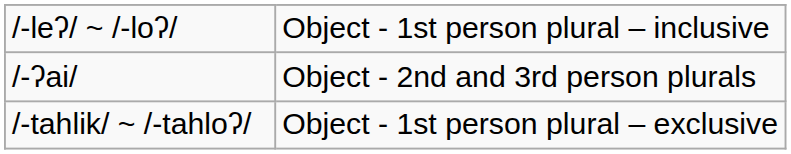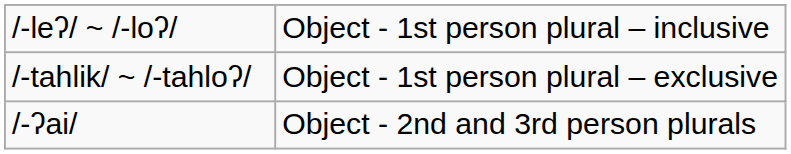 <table class="wikitable">
 <tr>
 <td>/-leʔ/ ~ /-loʔ/</td>
 <td>Object - 1st person plural – inclusive</td>
 </tr>
 <tr>
+<td>/-tahlik/ ~ /-tahloʔ/  </td>
+<td>Object - 1st person plural – exclusive</td>
+</tr>
+<tr>
 <td>/-ʔai/  </td>
 <td>Object - 2nd and 3rd person plurals</td>
 </tr>
-<tr>
-<td>/-tahlik/ ~ /-tahloʔ/  </td>
-<td>Object - 1st person plural – exclusive</td>
-</tr>
 </table>
